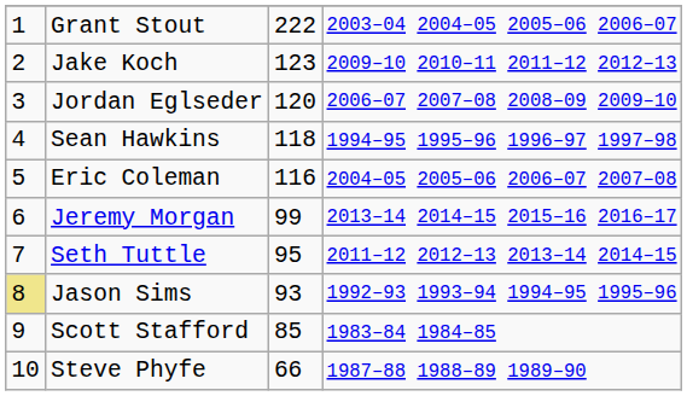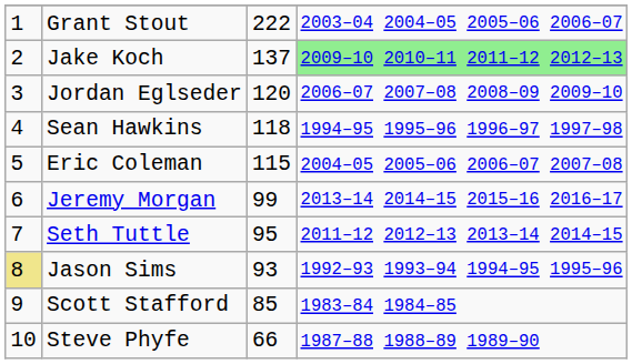 <table class="wikitable">
 <tr>
 </tr>
 <tr>
 <td>1</td>
 <td>Grant Stout</td>
 <td>222</td>
 <td style="font-size:80%;"><a href='#'>2003–04</a> <a href='#'>2004–05</a> <a href='#'>2005–06</a> <a href='#'>2006–07</a></td>
 </tr>
 <tr>
 <td>2</td>
 <td>Jake Koch</td>
-<td>123</td>
-<td style="font-size:80%;"><a href='#'>2009–10</a> <a href='#'>2010–11</a> <a href='#'>2011–12</a> <a href='#'>2012–13</a></td>
+<td>137</td>
+<td style="background: lightgreen; font-size:80%;"><a href='#'>2009–10</a> <a href='#'>2010–11</a> <a href='#'>2011–12</a> <a href='#'>2012–13</a></td>
 </tr>
 <tr>
 <td>3</td>
 <td>Jordan Eglseder</td>
 <td>120</td>
 <td style="font-size:80%;"><a href='#'>2006–07</a> <a href='#'>2007–08</a> <a href='#'>2008–09</a> <a href='#'>2009–10</a></td>
 </tr>
 <tr>
 <td>4</td>
 <td>Sean Hawkins</td>
 <td>118</td>
 <td style="font-size:80%;"><a href='#'>1994–95</a> <a href='#'>1995–96</a> <a href='#'>1996–97</a> <a href='#'>1997–98</a></td>
 </tr>
 <tr>
 <td>5</td>
 <td>Eric Coleman</td>
-<td>116</td>
+<td>115</td>
 <td style="font-size:80%;"><a href='#'>2004–05</a> <a href='#'>2005–06</a> <a href='#'>2006–07</a> <a href='#'>2007–08</a></td>
 </tr>
 <tr>
 <td>6</td>
 <td><a href='#'>Jeremy Morgan</a></td>
 <td>99</td>
 <td style="font-size:80%;"><a href='#'>2013–14</a> <a href='#'>2014–15</a> <a href='#'>2015–16</a> <a href='#'>2016–17</a></td>
 </tr>
 <tr>
 <td>7</td>
 <td><a href='#'>Seth Tuttle</a></td>
 <td>95</td>
 <td style="font-size:80%;"><a href='#'>2011–12</a> <a href='#'>2012–13</a> <a href='#'>2013–14</a> <a href='#'>2014–15</a></td>
 </tr>
 <tr>
 <td style="background: khaki;">8</td>
 <td>Jason Sims</td>
 <td>93</td>
 <td style="font-size:80%;"><a href='#'>1992–93</a> <a href='#'>1993–94</a> <a href='#'>1994–95</a> <a href='#'>1995–96</a></td>
 </tr>
 <tr>
 <td>9</td>
 <td>Scott Stafford</td>
 <td>85</td>
 <td style="font-size:80%;"><a href='#'>1983–84</a> <a href='#'>1984–85</a></td>
 </tr>
 <tr>
 <td>10</td>
 <td>Steve Phyfe</td>
 <td>66</td>
 <td style="font-size:80%;"><a href='#'>1987–88</a> <a href='#'>1988–89</a> <a href='#'>1989–90</a></td>
 </tr>
 </table>
